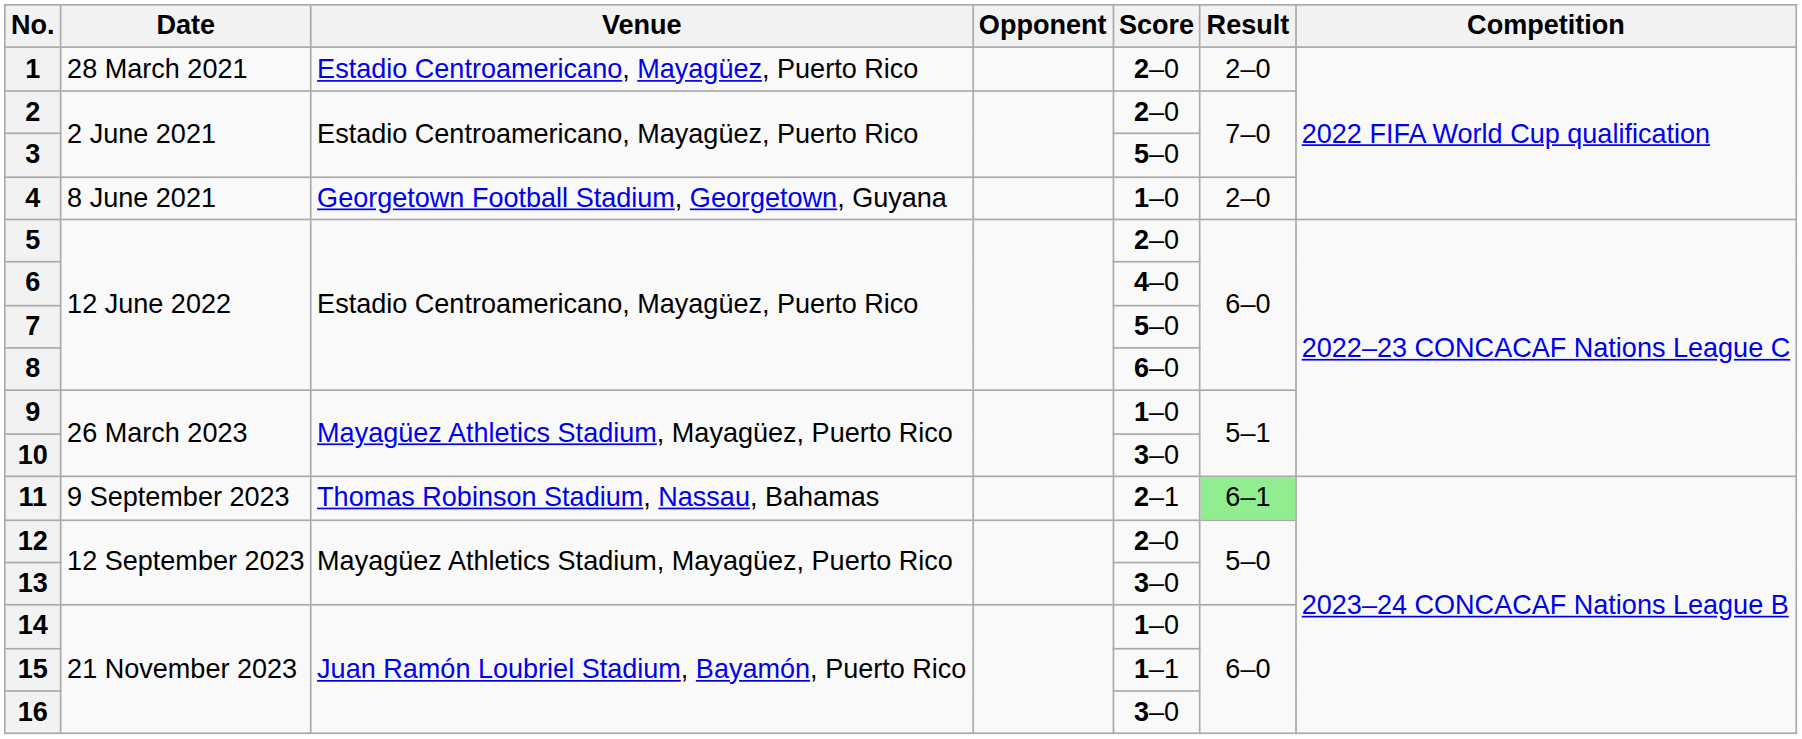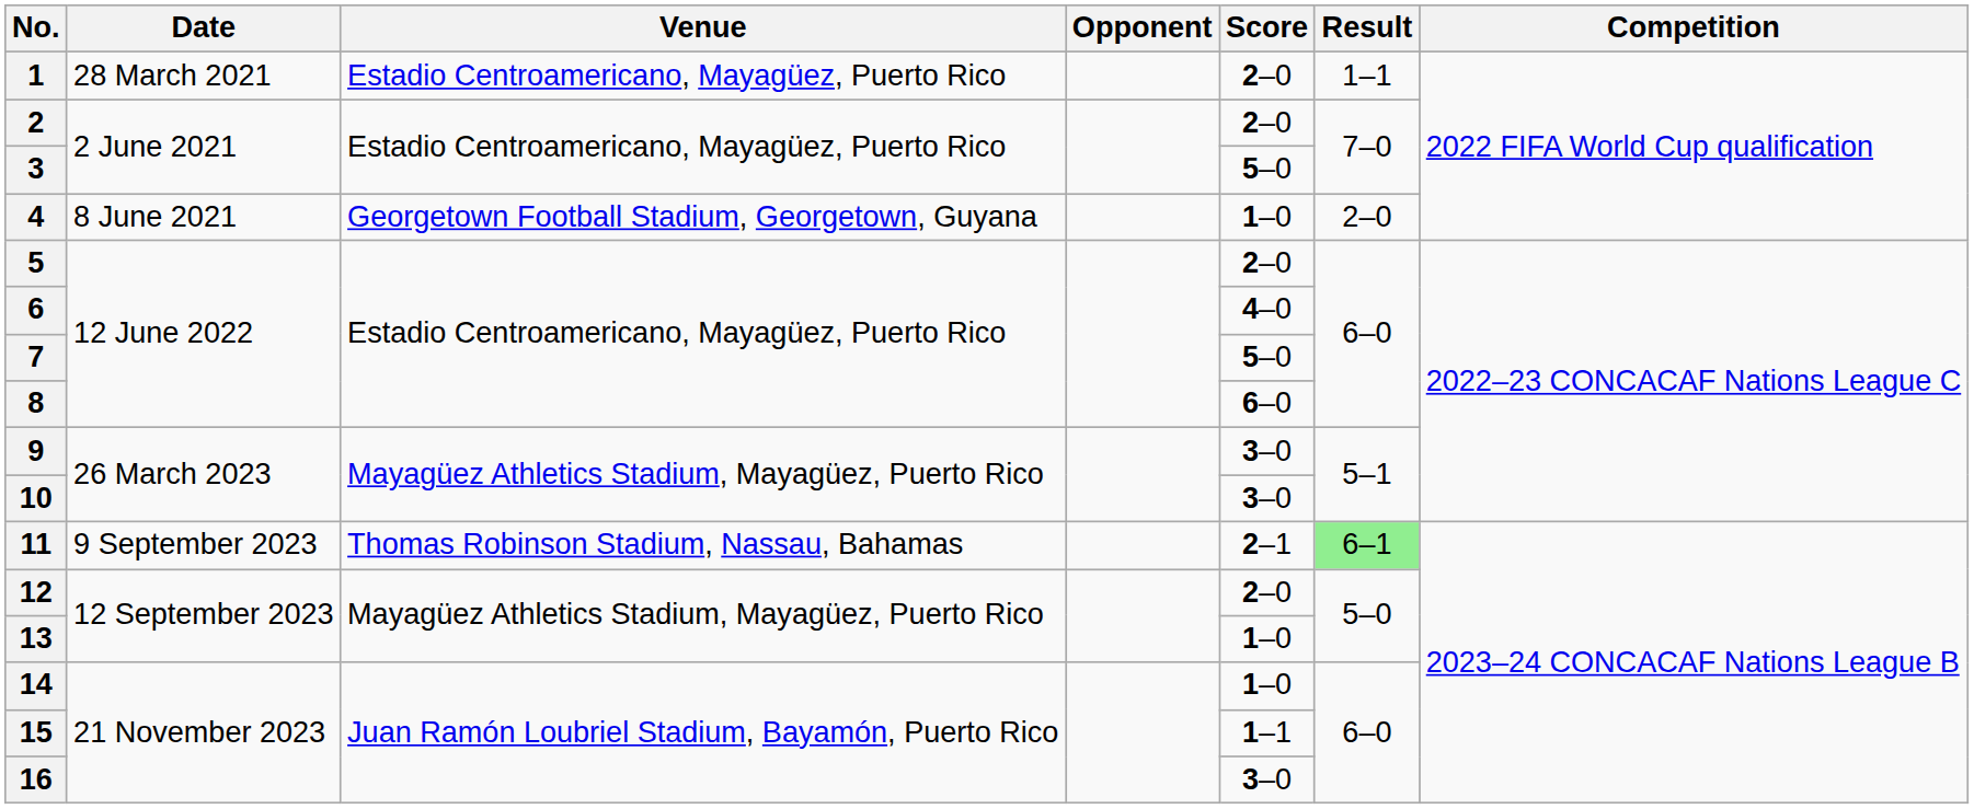 <table class="wikitable sortable">
 <tr>
 <th scope="col">No.</th>
 <th scope="col">Date</th>
 <th scope="col">Venue</th>
 <th scope="col">Opponent</th>
 <th scope="col">Score</th>
 <th scope="col">Result</th>
 <th scope="col">Competition</th>
 </tr>
 <tr>
 <th>1</th>
 <td>28 March 2021</td>
 <td><a href='#'>Estadio Centroamericano</a>, <a href='#'>Mayagüez</a>, Puerto Rico</td>
 <td></td>
 <td align=center><strong>2</strong>–0</td>
-<td align=center>2–0</td>
+<td align=center>1–1</td>
 <td rowspan=4><a href='#'>2022 FIFA World Cup qualification</a></td>
 </tr>
 <tr>
 <th>2</th>
 <td rowspan=2>2 June 2021</td>
 <td rowspan=2>Estadio Centroamericano, Mayagüez, Puerto Rico</td>
 <td rowspan=2></td>
 <td align=center><strong>2</strong>–0</td>
 <td rowspan="2" style="text-align:center;">7–0</td>
 </tr>
 <tr>
 <th>3</th>
 <td align=center><strong>5</strong>–0</td>
 </tr>
 <tr>
 <th>4</th>
 <td>8 June 2021</td>
 <td><a href='#'>Georgetown Football Stadium</a>, <a href='#'>Georgetown</a>, Guyana</td>
 <td></td>
 <td align=center><strong>1</strong>–0</td>
 <td align=center>2–0</td>
 </tr>
 <tr>
 <th>5</th>
 <td rowspan=4>12 June 2022</td>
 <td rowspan=4>Estadio Centroamericano, Mayagüez, Puerto Rico</td>
 <td rowspan=4></td>
 <td align=center><strong>2</strong>–0</td>
 <td rowspan="4" style="text-align:center;">6–0</td>
 <td rowspan=6><a href='#'>2022–23 CONCACAF Nations League C</a></td>
 </tr>
 <tr>
 <th>6</th>
 <td align=center><strong>4</strong>–0</td>
 </tr>
 <tr>
 <th>7</th>
 <td align=center><strong>5</strong>–0</td>
 </tr>
 <tr>
 <th>8</th>
 <td align=center><strong>6</strong>–0</td>
 </tr>
 <tr>
 <th>9</th>
 <td rowspan=2>26 March 2023</td>
 <td rowspan=2><a href='#'>Mayagüez Athletics Stadium</a>, Mayagüez, Puerto Rico</td>
 <td rowspan=2></td>
-<td align=center><strong>1</strong>–0</td>
+<td align=center><strong>3</strong>–0</td>
 <td rowspan=2 align=center>5–1</td>
 </tr>
 <tr>
 <th>10</th>
 <td align=center><strong>3</strong>–0</td>
 </tr>
 <tr>
 <th>11</th>
 <td>9 September 2023</td>
 <td><a href='#'>Thomas Robinson Stadium</a>, <a href='#'>Nassau</a>, Bahamas</td>
 <td></td>
 <td align=center><strong>2</strong>–1</td>
 <td align=center style="background: lightgreen;">6–1</td>
 <td rowspan=6><a href='#'>2023–24 CONCACAF Nations League B</a></td>
 </tr>
 <tr>
 <th>12</th>
 <td rowspan=2>12 September 2023</td>
 <td rowspan=2>Mayagüez Athletics Stadium, Mayagüez, Puerto Rico</td>
 <td rowspan=2></td>
 <td align=center><strong>2</strong>–0</td>
 <td rowspan=2 align=center>5–0</td>
 </tr>
 <tr>
 <th>13</th>
-<td align=center><strong>3</strong>–0</td>
+<td align=center><strong>1</strong>–0</td>
 </tr>
 <tr>
 <th>14</th>
 <td rowspan=3>21 November 2023</td>
 <td rowspan=3><a href='#'>Juan Ramón Loubriel Stadium</a>, <a href='#'>Bayamón</a>, Puerto Rico</td>
 <td rowspan=3></td>
 <td align=center><strong>1</strong>–0</td>
 <td rowspan=3 align=center>6–0</td>
 </tr>
 <tr>
 <th>15</th>
 <td align=center><strong>1</strong>–1</td>
 </tr>
 <tr>
 <th>16</th>
 <td align=center><strong>3</strong>–0</td>
 </tr>
 </table>
